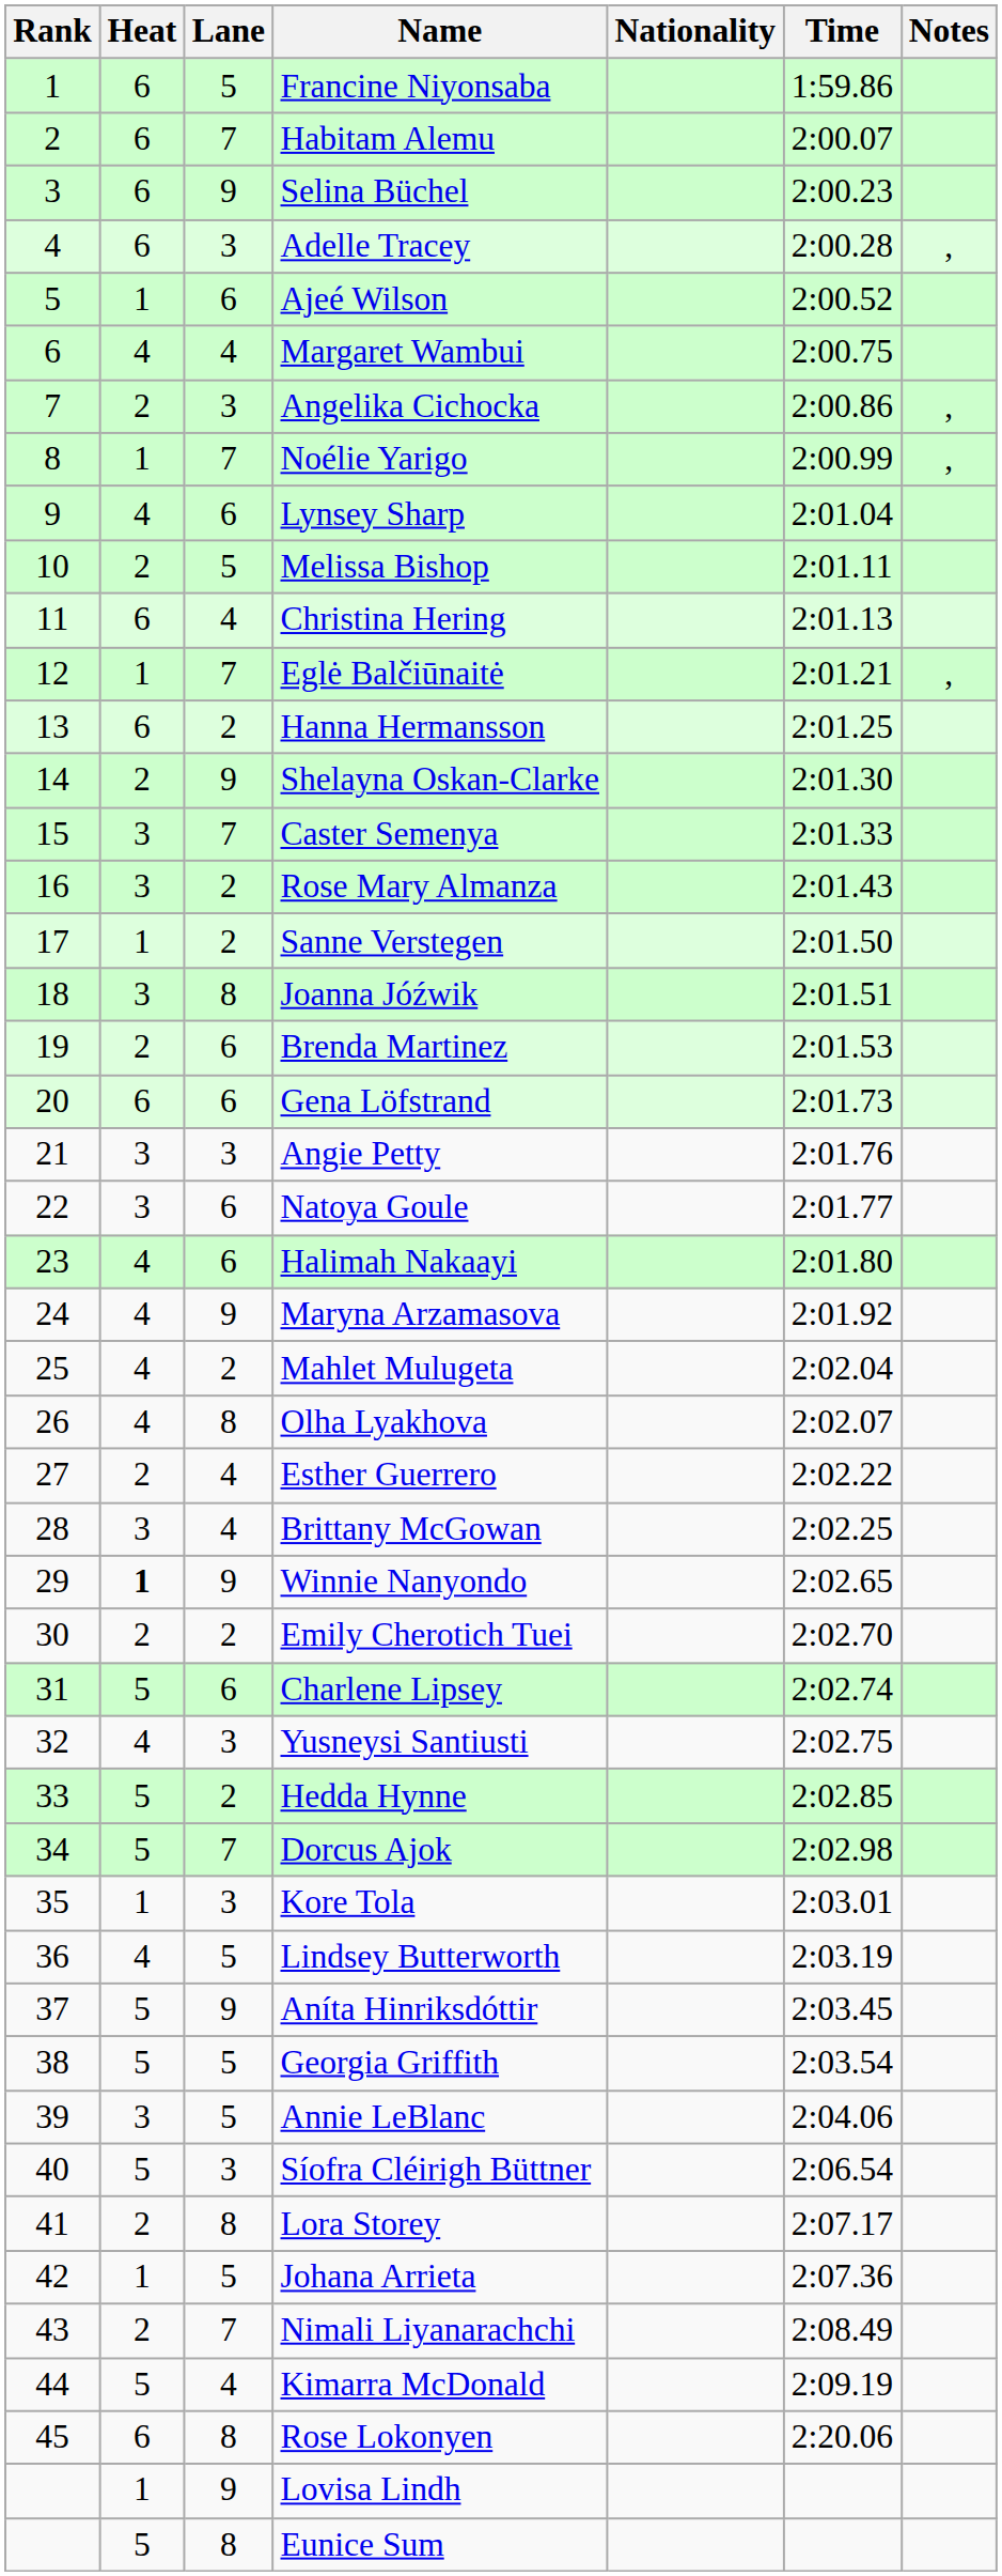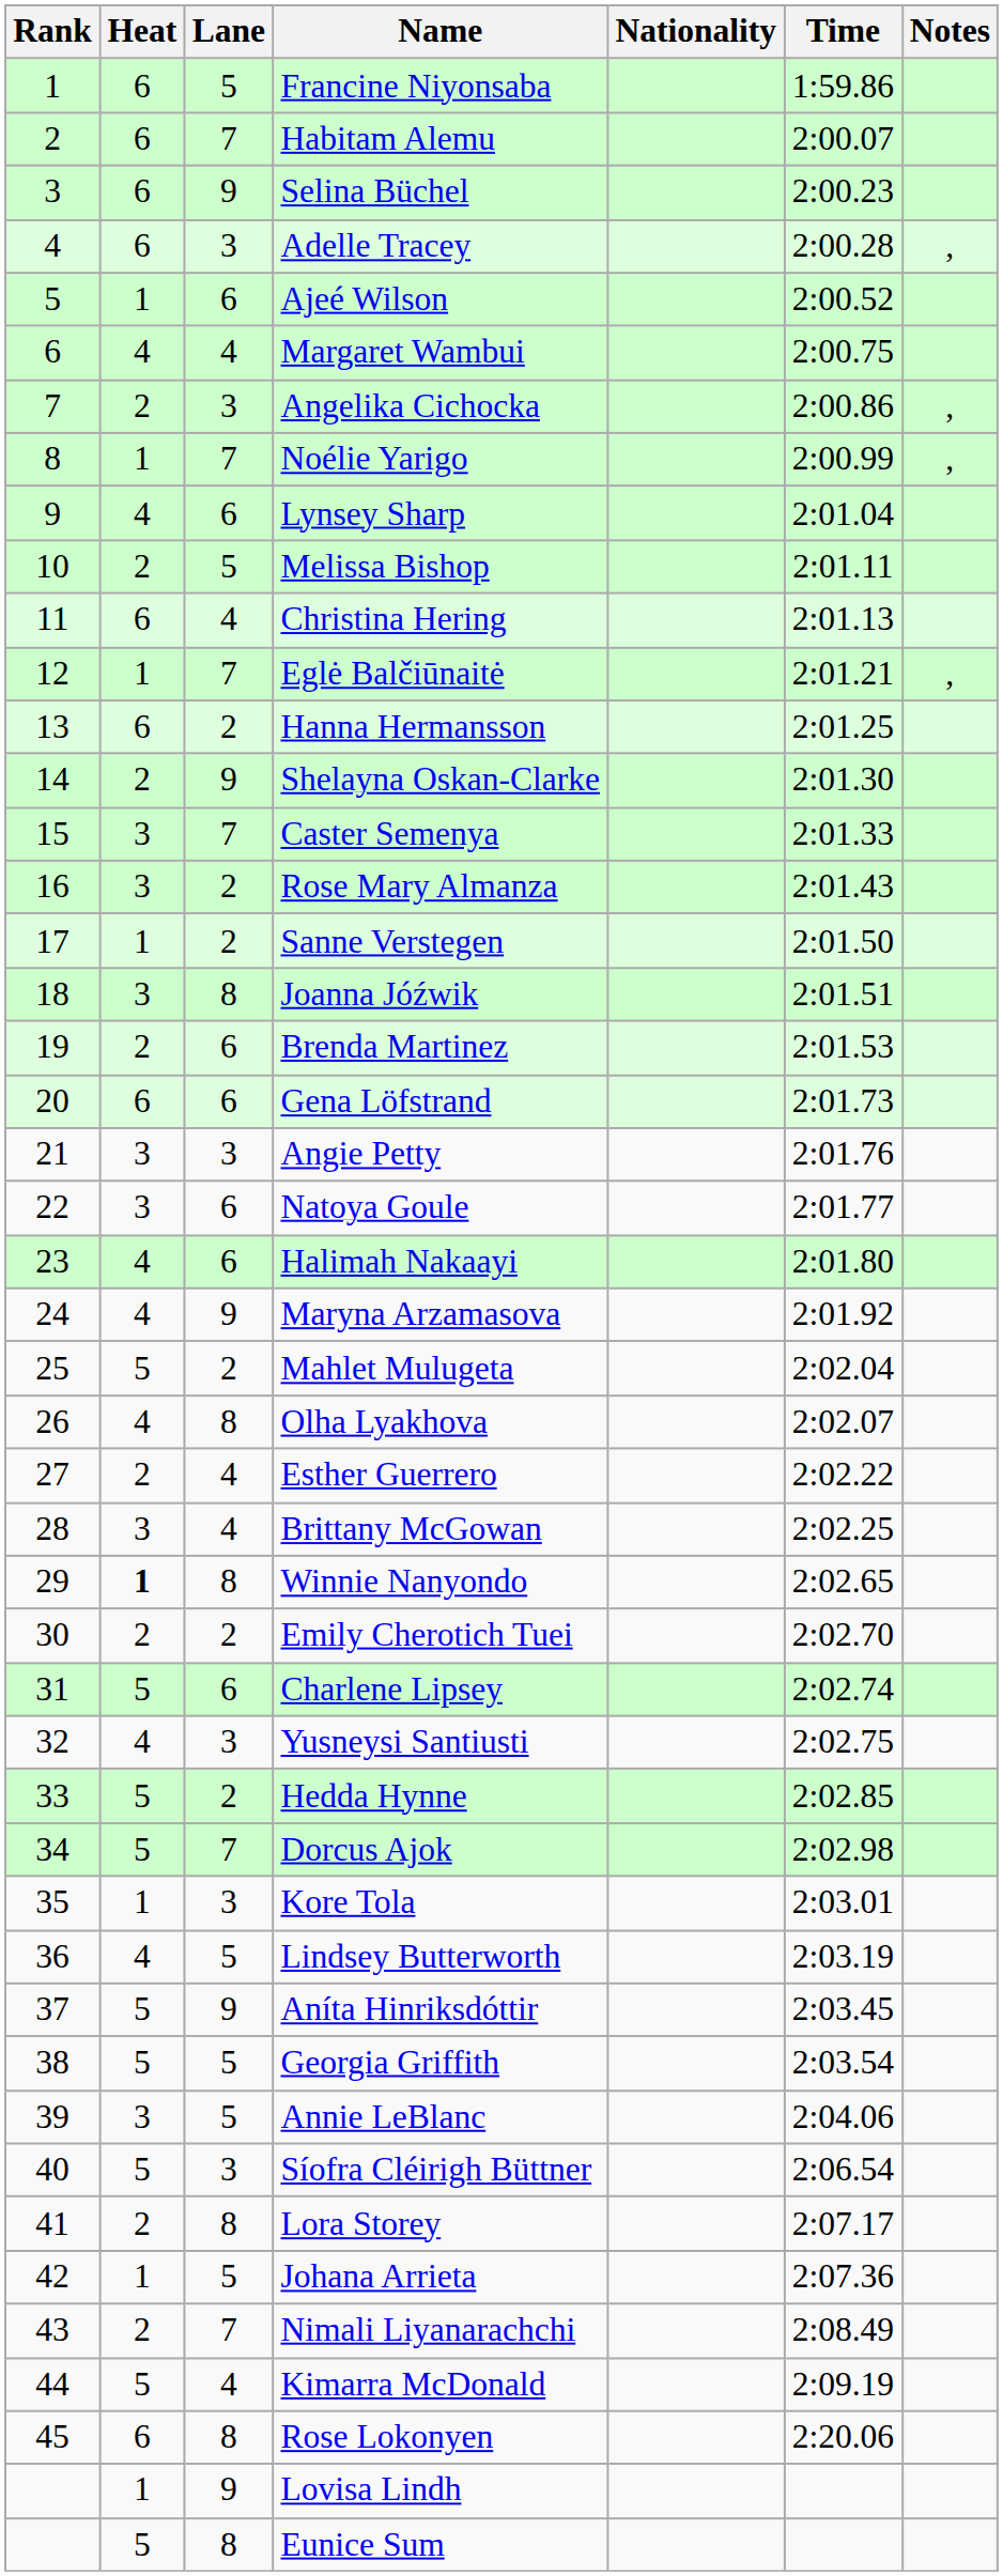 <table class="wikitable sortable" style="text-align:center">
 <tr>
 <th>Rank</th>
 <th>Heat</th>
 <th>Lane</th>
 <th>Name</th>
 <th>Nationality</th>
 <th>Time</th>
 <th>Notes</th>
 </tr>
 <tr bgcolor=ccffcc>
 <td>1</td>
 <td>6</td>
 <td>5</td>
 <td style="text-align:left;"><a href='#'>Francine Niyonsaba</a></td>
 <td style="text-align:left;"></td>
 <td>1:59.86</td>
 <td></td>
 </tr>
 <tr bgcolor=ccffcc>
 <td>2</td>
 <td>6</td>
 <td>7</td>
 <td style="text-align:left;"><a href='#'>Habitam Alemu</a></td>
 <td style="text-align:left;"></td>
 <td>2:00.07</td>
 <td></td>
 </tr>
 <tr bgcolor=ccffcc>
 <td>3</td>
 <td>6</td>
 <td>9</td>
 <td style="text-align:left;"><a href='#'>Selina Büchel</a></td>
 <td style="text-align:left;"></td>
 <td>2:00.23</td>
 <td></td>
 </tr>
 <tr bgcolor=ddffdd>
 <td>4</td>
 <td>6</td>
 <td>3</td>
 <td style="text-align:left;"><a href='#'>Adelle Tracey</a></td>
 <td style="text-align:left;"></td>
 <td>2:00.28</td>
 <td>, </td>
 </tr>
 <tr bgcolor=ccffcc>
 <td>5</td>
 <td>1</td>
 <td>6</td>
 <td style="text-align:left;"><a href='#'>Ajeé Wilson</a></td>
 <td style="text-align:left;"></td>
 <td>2:00.52</td>
 <td></td>
 </tr>
 <tr bgcolor=ccffcc>
 <td>6</td>
 <td>4</td>
 <td>4</td>
 <td style="text-align:left;"><a href='#'>Margaret Wambui</a></td>
 <td style="text-align:left;"></td>
 <td>2:00.75</td>
 <td></td>
 </tr>
 <tr bgcolor=ccffcc>
 <td>7</td>
 <td>2</td>
 <td>3</td>
 <td style="text-align:left;"><a href='#'>Angelika Cichocka</a></td>
 <td style="text-align:left;"></td>
 <td>2:00.86</td>
 <td>, </td>
 </tr>
 <tr bgcolor=ccffcc>
 <td>8</td>
 <td>1</td>
 <td>7</td>
 <td style="text-align:left;"><a href='#'>Noélie Yarigo</a></td>
 <td style="text-align:left;"></td>
 <td>2:00.99</td>
 <td>, </td>
 </tr>
 <tr bgcolor=ccffcc>
 <td>9</td>
 <td>4</td>
 <td>6</td>
 <td style="text-align:left;"><a href='#'>Lynsey Sharp</a></td>
 <td style="text-align:left;"></td>
 <td>2:01.04</td>
 <td></td>
 </tr>
 <tr bgcolor=ccffcc>
 <td>10</td>
 <td>2</td>
 <td>5</td>
 <td style="text-align:left;"><a href='#'>Melissa Bishop</a></td>
 <td style="text-align:left;"></td>
 <td>2:01.11</td>
 <td></td>
 </tr>
 <tr bgcolor=ddffdd>
 <td>11</td>
 <td>6</td>
 <td>4</td>
 <td style="text-align:left;"><a href='#'>Christina Hering</a></td>
 <td style="text-align:left;"></td>
 <td>2:01.13</td>
 <td></td>
 </tr>
 <tr bgcolor=ccffcc>
 <td>12</td>
 <td>1</td>
 <td>7</td>
 <td style="text-align:left;"><a href='#'>Eglė Balčiūnaitė</a></td>
 <td style="text-align:left;"></td>
 <td>2:01.21</td>
 <td>, </td>
 </tr>
 <tr bgcolor=ddffdd>
 <td>13</td>
 <td>6</td>
 <td>2</td>
 <td style="text-align:left;"><a href='#'>Hanna Hermansson</a></td>
 <td style="text-align:left;"></td>
 <td>2:01.25</td>
 <td></td>
 </tr>
 <tr bgcolor=ccffcc>
 <td>14</td>
 <td>2</td>
 <td>9</td>
 <td style="text-align:left;"><a href='#'>Shelayna Oskan-Clarke</a></td>
 <td style="text-align:left;"></td>
 <td>2:01.30</td>
 <td></td>
 </tr>
 <tr bgcolor=ccffcc>
 <td>15</td>
 <td>3</td>
 <td>7</td>
 <td style="text-align:left;"><a href='#'>Caster Semenya</a></td>
 <td style="text-align:left;"></td>
 <td>2:01.33</td>
 <td></td>
 </tr>
 <tr bgcolor=ccffcc>
 <td>16</td>
 <td>3</td>
 <td>2</td>
 <td style="text-align:left;"><a href='#'>Rose Mary Almanza</a></td>
 <td style="text-align:left;"></td>
 <td>2:01.43</td>
 <td></td>
 </tr>
 <tr bgcolor=ddffdd>
 <td>17</td>
 <td>1</td>
 <td>2</td>
 <td style="text-align:left;"><a href='#'>Sanne Verstegen</a></td>
 <td style="text-align:left;"></td>
 <td>2:01.50</td>
 <td></td>
 </tr>
 <tr bgcolor=ccffcc>
 <td>18</td>
 <td>3</td>
 <td>8</td>
 <td style="text-align:left;"><a href='#'>Joanna Jóźwik</a></td>
 <td style="text-align:left;"></td>
 <td>2:01.51</td>
 <td></td>
 </tr>
 <tr bgcolor=ddffdd>
 <td>19</td>
 <td>2</td>
 <td>6</td>
 <td style="text-align:left;"><a href='#'>Brenda Martinez</a></td>
 <td style="text-align:left;"></td>
 <td>2:01.53</td>
 <td></td>
 </tr>
 <tr bgcolor=ddffdd>
 <td>20</td>
 <td>6</td>
 <td>6</td>
 <td style="text-align:left;"><a href='#'>Gena Löfstrand</a></td>
 <td style="text-align:left;"></td>
 <td>2:01.73</td>
 <td></td>
 </tr>
 <tr>
 <td>21</td>
 <td>3</td>
 <td>3</td>
 <td style="text-align:left;"><a href='#'>Angie Petty</a></td>
 <td style="text-align:left;"></td>
 <td>2:01.76</td>
 <td></td>
 </tr>
 <tr>
 <td>22</td>
 <td>3</td>
 <td>6</td>
 <td style="text-align:left;"><a href='#'>Natoya Goule</a></td>
 <td style="text-align:left;"></td>
 <td>2:01.77</td>
 <td></td>
 </tr>
 <tr bgcolor=ccffcc>
 <td>23</td>
 <td>4</td>
 <td>6</td>
 <td style="text-align:left;"><a href='#'>Halimah Nakaayi</a></td>
 <td style="text-align:left;"></td>
 <td>2:01.80</td>
 <td></td>
 </tr>
 <tr>
 <td>24</td>
 <td>4</td>
 <td>9</td>
 <td style="text-align:left;"><a href='#'>Maryna Arzamasova</a></td>
 <td style="text-align:left;"></td>
 <td>2:01.92</td>
 <td></td>
 </tr>
 <tr>
 <td>25</td>
-<td>4</td>
+<td>5</td>
 <td>2</td>
 <td style="text-align:left;"><a href='#'>Mahlet Mulugeta</a></td>
 <td style="text-align:left;"></td>
 <td>2:02.04</td>
 <td></td>
 </tr>
 <tr>
 <td>26</td>
 <td>4</td>
 <td>8</td>
 <td style="text-align:left;"><a href='#'>Olha Lyakhova</a></td>
 <td style="text-align:left;"></td>
 <td>2:02.07</td>
 <td></td>
 </tr>
 <tr>
 <td>27</td>
 <td>2</td>
 <td>4</td>
 <td style="text-align:left;"><a href='#'>Esther Guerrero</a></td>
 <td style="text-align:left;"></td>
 <td>2:02.22</td>
 <td></td>
 </tr>
 <tr>
 <td>28</td>
 <td>3</td>
 <td>4</td>
 <td style="text-align:left;"><a href='#'>Brittany McGowan</a></td>
 <td style="text-align:left;"></td>
 <td>2:02.25</td>
 <td></td>
 </tr>
 <tr>
 <td>29</td>
 <td><strong>1</strong></td>
-<td>9</td>
+<td>8</td>
 <td style="text-align:left;"><a href='#'>Winnie Nanyondo</a></td>
 <td style="text-align:left;"></td>
 <td>2:02.65</td>
 <td></td>
 </tr>
 <tr>
 <td>30</td>
 <td>2</td>
 <td>2</td>
 <td style="text-align:left;"><a href='#'>Emily Cherotich Tuei</a></td>
 <td style="text-align:left;"></td>
 <td>2:02.70</td>
 <td></td>
 </tr>
 <tr bgcolor=ccffcc>
 <td>31</td>
 <td>5</td>
 <td>6</td>
 <td style="text-align:left;"><a href='#'>Charlene Lipsey</a></td>
 <td style="text-align:left;"></td>
 <td>2:02.74</td>
 <td></td>
 </tr>
 <tr>
 <td>32</td>
 <td>4</td>
 <td>3</td>
 <td style="text-align:left;"><a href='#'>Yusneysi Santiusti</a></td>
 <td style="text-align:left;"></td>
 <td>2:02.75</td>
 <td></td>
 </tr>
 <tr bgcolor=ccffcc>
 <td>33</td>
 <td>5</td>
 <td>2</td>
 <td style="text-align:left;"><a href='#'>Hedda Hynne</a></td>
 <td style="text-align:left;"></td>
 <td>2:02.85</td>
 <td></td>
 </tr>
 <tr bgcolor=ccffcc>
 <td>34</td>
 <td>5</td>
 <td>7</td>
 <td style="text-align:left;"><a href='#'>Dorcus Ajok</a></td>
 <td style="text-align:left;"></td>
 <td>2:02.98</td>
 <td></td>
 </tr>
 <tr>
 <td>35</td>
 <td>1</td>
 <td>3</td>
 <td style="text-align:left;"><a href='#'>Kore Tola</a></td>
 <td style="text-align:left;"></td>
 <td>2:03.01</td>
 <td></td>
 </tr>
 <tr>
 <td>36</td>
 <td>4</td>
 <td>5</td>
 <td style="text-align:left;"><a href='#'>Lindsey Butterworth</a></td>
 <td style="text-align:left;"></td>
 <td>2:03.19</td>
 <td></td>
 </tr>
 <tr>
 <td>37</td>
 <td>5</td>
 <td>9</td>
 <td style="text-align:left;"><a href='#'>Aníta Hinriksdóttir</a></td>
 <td style="text-align:left;"></td>
 <td>2:03.45</td>
 <td></td>
 </tr>
 <tr>
 <td>38</td>
 <td>5</td>
 <td>5</td>
 <td style="text-align:left;"><a href='#'>Georgia Griffith</a></td>
 <td style="text-align:left;"></td>
 <td>2:03.54</td>
 <td></td>
 </tr>
 <tr>
 <td>39</td>
 <td>3</td>
 <td>5</td>
 <td style="text-align:left;"><a href='#'>Annie LeBlanc</a></td>
 <td style="text-align:left;"></td>
 <td>2:04.06</td>
 <td></td>
 </tr>
 <tr>
 <td>40</td>
 <td>5</td>
 <td>3</td>
 <td style="text-align:left;"><a href='#'>Síofra Cléirigh Büttner</a></td>
 <td style="text-align:left;"></td>
 <td>2:06.54</td>
 <td></td>
 </tr>
 <tr>
 <td>41</td>
 <td>2</td>
 <td>8</td>
 <td style="text-align:left;"><a href='#'>Lora Storey</a></td>
 <td style="text-align:left;"></td>
 <td>2:07.17</td>
 <td></td>
 </tr>
 <tr>
 <td>42</td>
 <td>1</td>
 <td>5</td>
 <td style="text-align:left;"><a href='#'>Johana Arrieta</a></td>
 <td style="text-align:left;"></td>
 <td>2:07.36</td>
 <td></td>
 </tr>
 <tr>
 <td>43</td>
 <td>2</td>
 <td>7</td>
 <td style="text-align:left;"><a href='#'>Nimali Liyanarachchi</a></td>
 <td style="text-align:left;"></td>
 <td>2:08.49</td>
 <td></td>
 </tr>
 <tr>
 <td>44</td>
 <td>5</td>
 <td>4</td>
 <td style="text-align:left;"><a href='#'>Kimarra McDonald</a></td>
 <td style="text-align:left;"></td>
 <td>2:09.19</td>
 <td></td>
 </tr>
 <tr>
 <td>45</td>
 <td>6</td>
 <td>8</td>
 <td style="text-align:left;"><a href='#'>Rose Lokonyen</a></td>
 <td style="text-align:left;"></td>
 <td>2:20.06</td>
 <td></td>
 </tr>
 <tr>
 <td></td>
 <td>1</td>
 <td>9</td>
 <td style="text-align:left;"><a href='#'>Lovisa Lindh</a></td>
 <td style="text-align:left;"></td>
 <td></td>
 <td></td>
 </tr>
 <tr>
 <td></td>
 <td>5</td>
 <td>8</td>
 <td style="text-align:left;"><a href='#'>Eunice Sum</a></td>
 <td style="text-align:left;"></td>
 <td></td>
 <td></td>
 </tr>
 </table>
